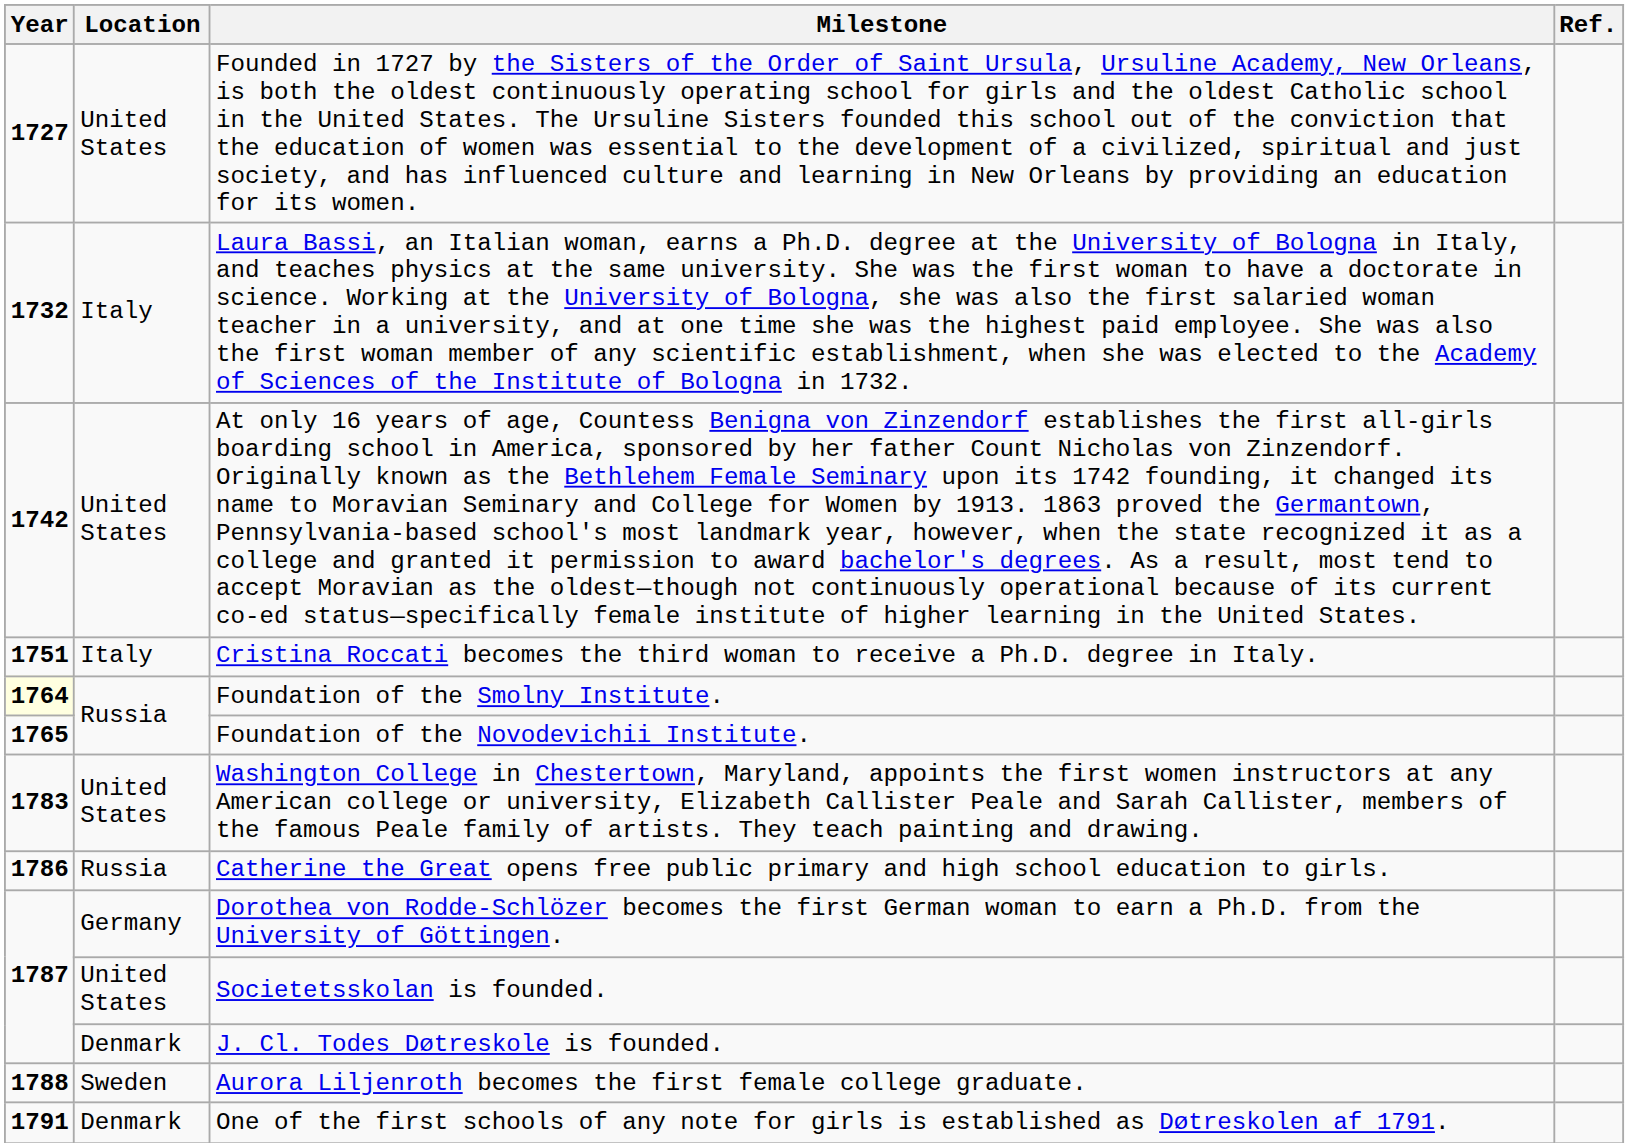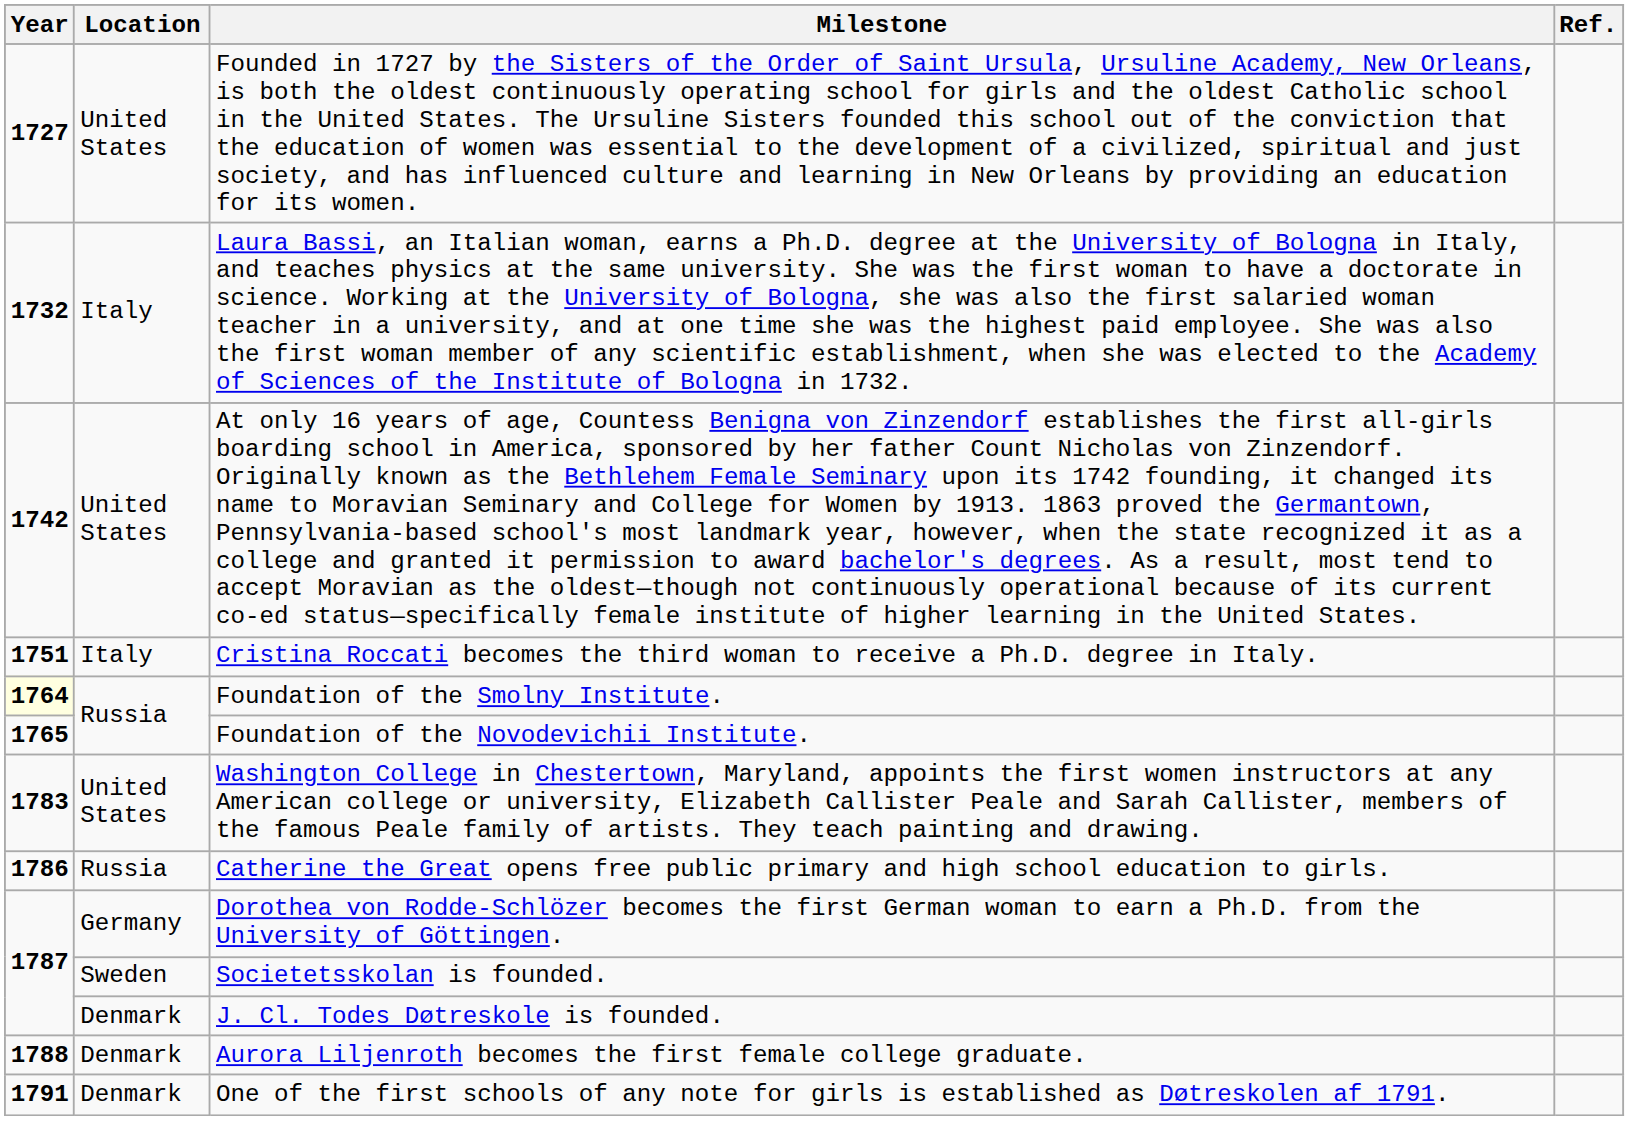 <table class="wikitable sortable">
 <tr>
 <th>Year</th>
 <th>Location</th>
 <th>Milestone</th>
 <th>Ref.</th>
 </tr>
 <tr>
 <td><strong>1727</strong></td>
 <td>United States</td>
 <td>Founded in 1727 by <a href='#'>the Sisters of the Order of Saint Ursula</a>, <a href='#'>Ursuline Academy, New Orleans</a>, is both the oldest continuously operating school for girls and the oldest Catholic school in the United States. The Ursuline Sisters founded this school out of the conviction that the education of women was essential to the development of a civilized, spiritual and just society, and has influenced culture and learning in New Orleans by providing an education for its women.</td>
 <td></td>
 </tr>
 <tr>
 <td><strong>1732</strong></td>
 <td>Italy</td>
 <td><a href='#'>Laura Bassi</a>, an Italian woman, earns a Ph.D. degree at the <a href='#'>University of Bologna</a> in Italy, and teaches physics at the same university. She was the first woman to have a doctorate in science. Working at the <a href='#'>University of Bologna</a>, she was also the first salaried woman teacher in a university, and at one time she was the highest paid employee. She was also the first woman member of any scientific establishment, when she was elected to the <a href='#'>Academy of Sciences of the Institute of Bologna</a> in 1732.</td>
 <td></td>
 </tr>
 <tr>
 <td><strong>1742</strong></td>
 <td>United States</td>
 <td>At only 16 years of age, Countess <a href='#'>Benigna von Zinzendorf</a> establishes the first all-girls boarding school in America, sponsored by her father Count Nicholas von Zinzendorf. Originally known as the <a href='#'>Bethlehem Female Seminary</a> upon its 1742 founding, it changed its name to Moravian Seminary and College for Women by 1913. 1863 proved the <a href='#'>Germantown</a>, Pennsylvania-based school's most landmark year, however, when the state recognized it as a college and granted it permission to award <a href='#'>bachelor's degrees</a>. As a result, most tend to accept Moravian as the oldest—though not continuously operational because of its current co-ed status—specifically female institute of higher learning in the United States.</td>
 <td></td>
 </tr>
 <tr>
 <td><strong>1751</strong></td>
 <td>Italy</td>
 <td><a href='#'>Cristina Roccati</a> becomes the third woman to receive a Ph.D. degree in Italy.</td>
 <td></td>
 </tr>
 <tr>
 <td style="background: lightyellow;"><strong>1764</strong></td>
 <td rowspan="2">Russia</td>
 <td>Foundation of the <a href='#'>Smolny Institute</a>.</td>
 <td></td>
 </tr>
 <tr>
 <td><strong>1765</strong></td>
 <td>Foundation of the <a href='#'>Novodevichii Institute</a>.</td>
 <td></td>
 </tr>
 <tr>
 <td><strong>1783</strong></td>
 <td>United States</td>
 <td><a href='#'>Washington College</a> in <a href='#'>Chestertown</a>, Maryland, appoints the first women instructors at any American college or university, Elizabeth Callister Peale and Sarah Callister, members of the famous Peale family of artists. They teach painting and drawing.</td>
 <td></td>
 </tr>
 <tr>
 <td><strong>1786</strong></td>
 <td>Russia</td>
 <td><a href='#'>Catherine the Great</a> opens free public primary and high school education to girls.</td>
 <td></td>
 </tr>
 <tr>
 <td rowspan="3"><strong>1787</strong></td>
 <td>Germany</td>
 <td><a href='#'>Dorothea von Rodde-Schlözer</a> becomes the first German woman to earn a Ph.D. from the <a href='#'>University of Göttingen</a>.</td>
 <td></td>
 </tr>
 <tr>
-<td>United States</td>
+<td>Sweden</td>
 <td><a href='#'>Societetsskolan</a> is founded.</td>
 <td></td>
 </tr>
 <tr>
 <td>Denmark</td>
 <td><a href='#'>J. Cl. Todes Døtreskole</a> is founded.</td>
 <td></td>
 </tr>
 <tr>
 <td><strong>1788</strong></td>
-<td>Sweden</td>
+<td>Denmark</td>
 <td><a href='#'>Aurora Liljenroth</a> becomes the first female college graduate.</td>
 <td></td>
 </tr>
 <tr>
 <td><strong>1791</strong></td>
 <td>Denmark</td>
 <td>One of the first schools of any note for girls is established as <a href='#'>Døtreskolen af 1791</a>.</td>
 <td></td>
 </tr>
 </table>
